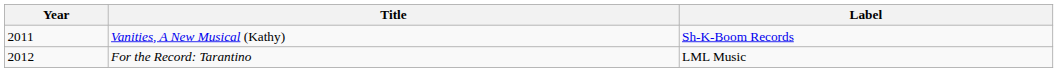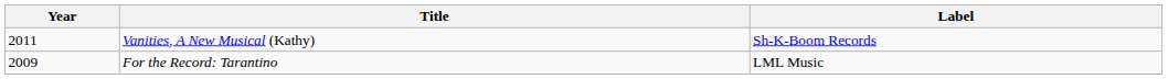 <table class="wikitable sortable" style="font-size: 100%" width=100%>
 <tr>
 <th>Year</th>
 <th>Title</th>
 <th>Label</th>
 </tr>
 <tr>
 <td>2011</td>
 <td><em><a href='#'>Vanities, A New Musical</a></em> (Kathy)</td>
 <td><a href='#'>Sh-K-Boom Records</a></td>
 </tr>
 <tr>
-<td>2012</td>
+<td>2009</td>
 <td><em>For the Record: Tarantino</em></td>
 <td>LML Music</td>
 </tr>
 </table>
